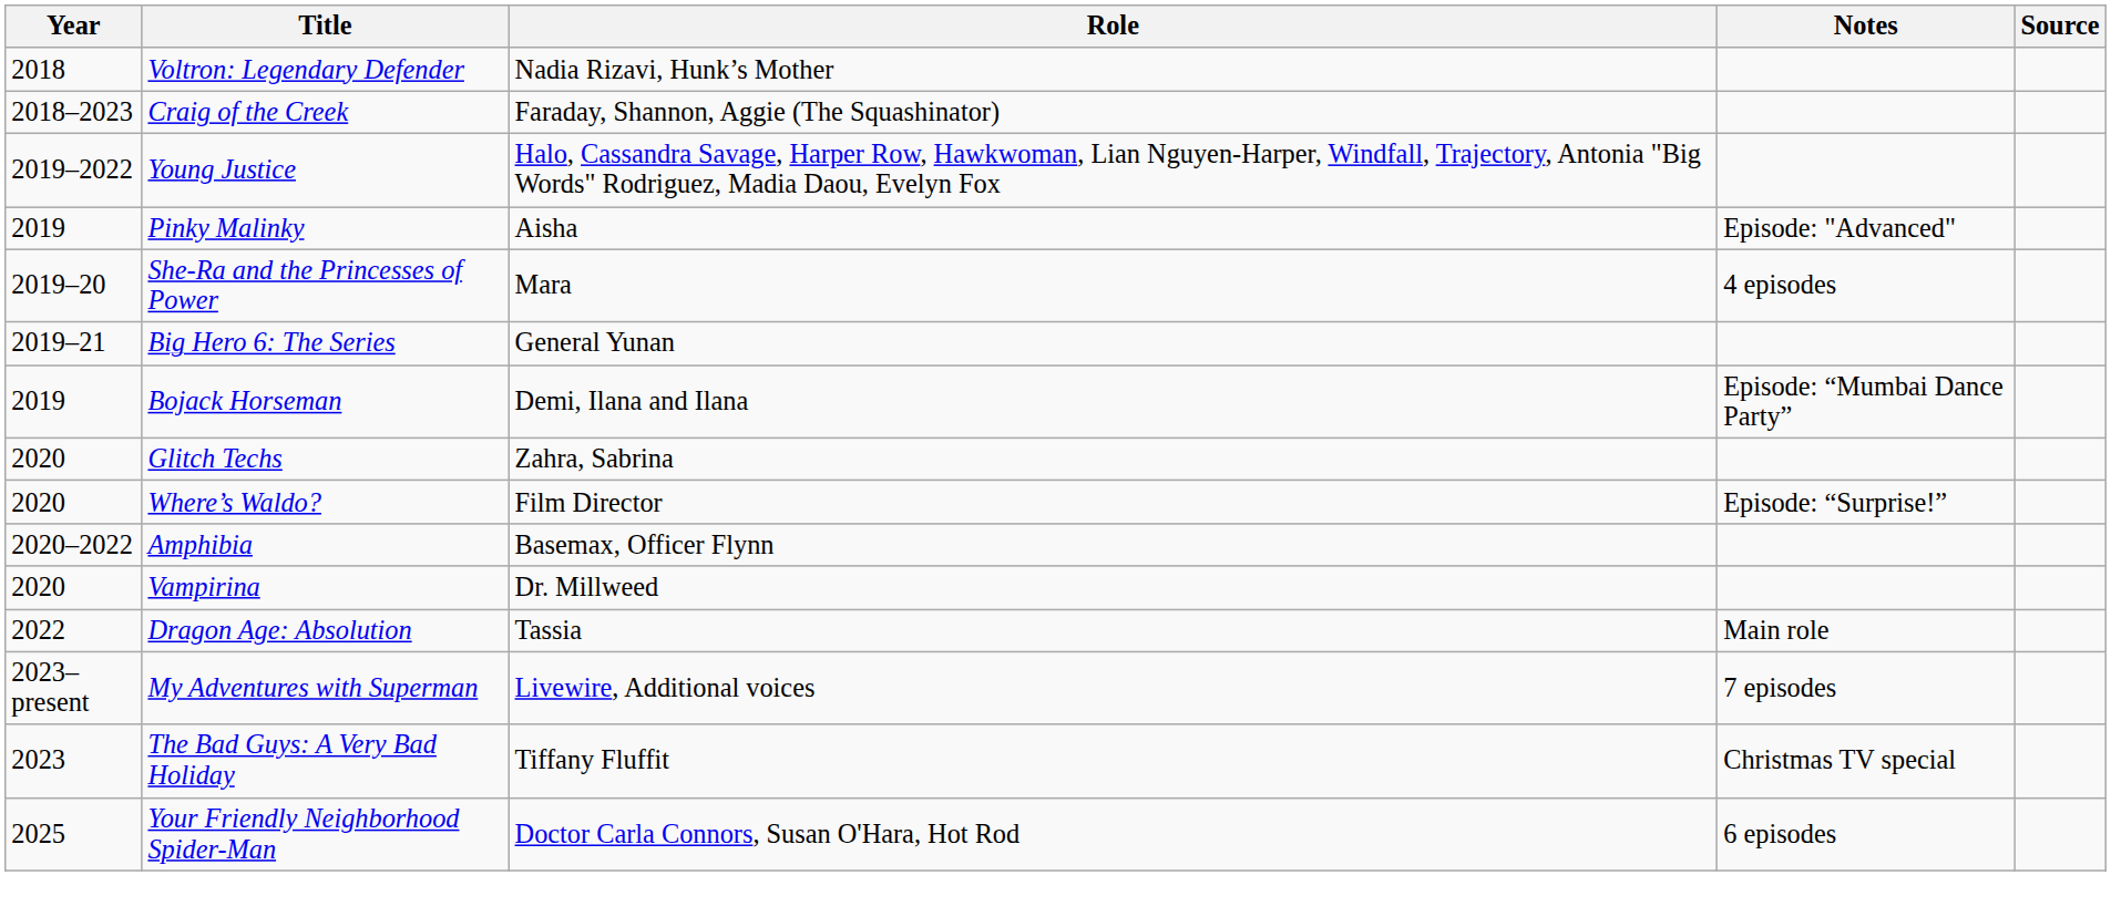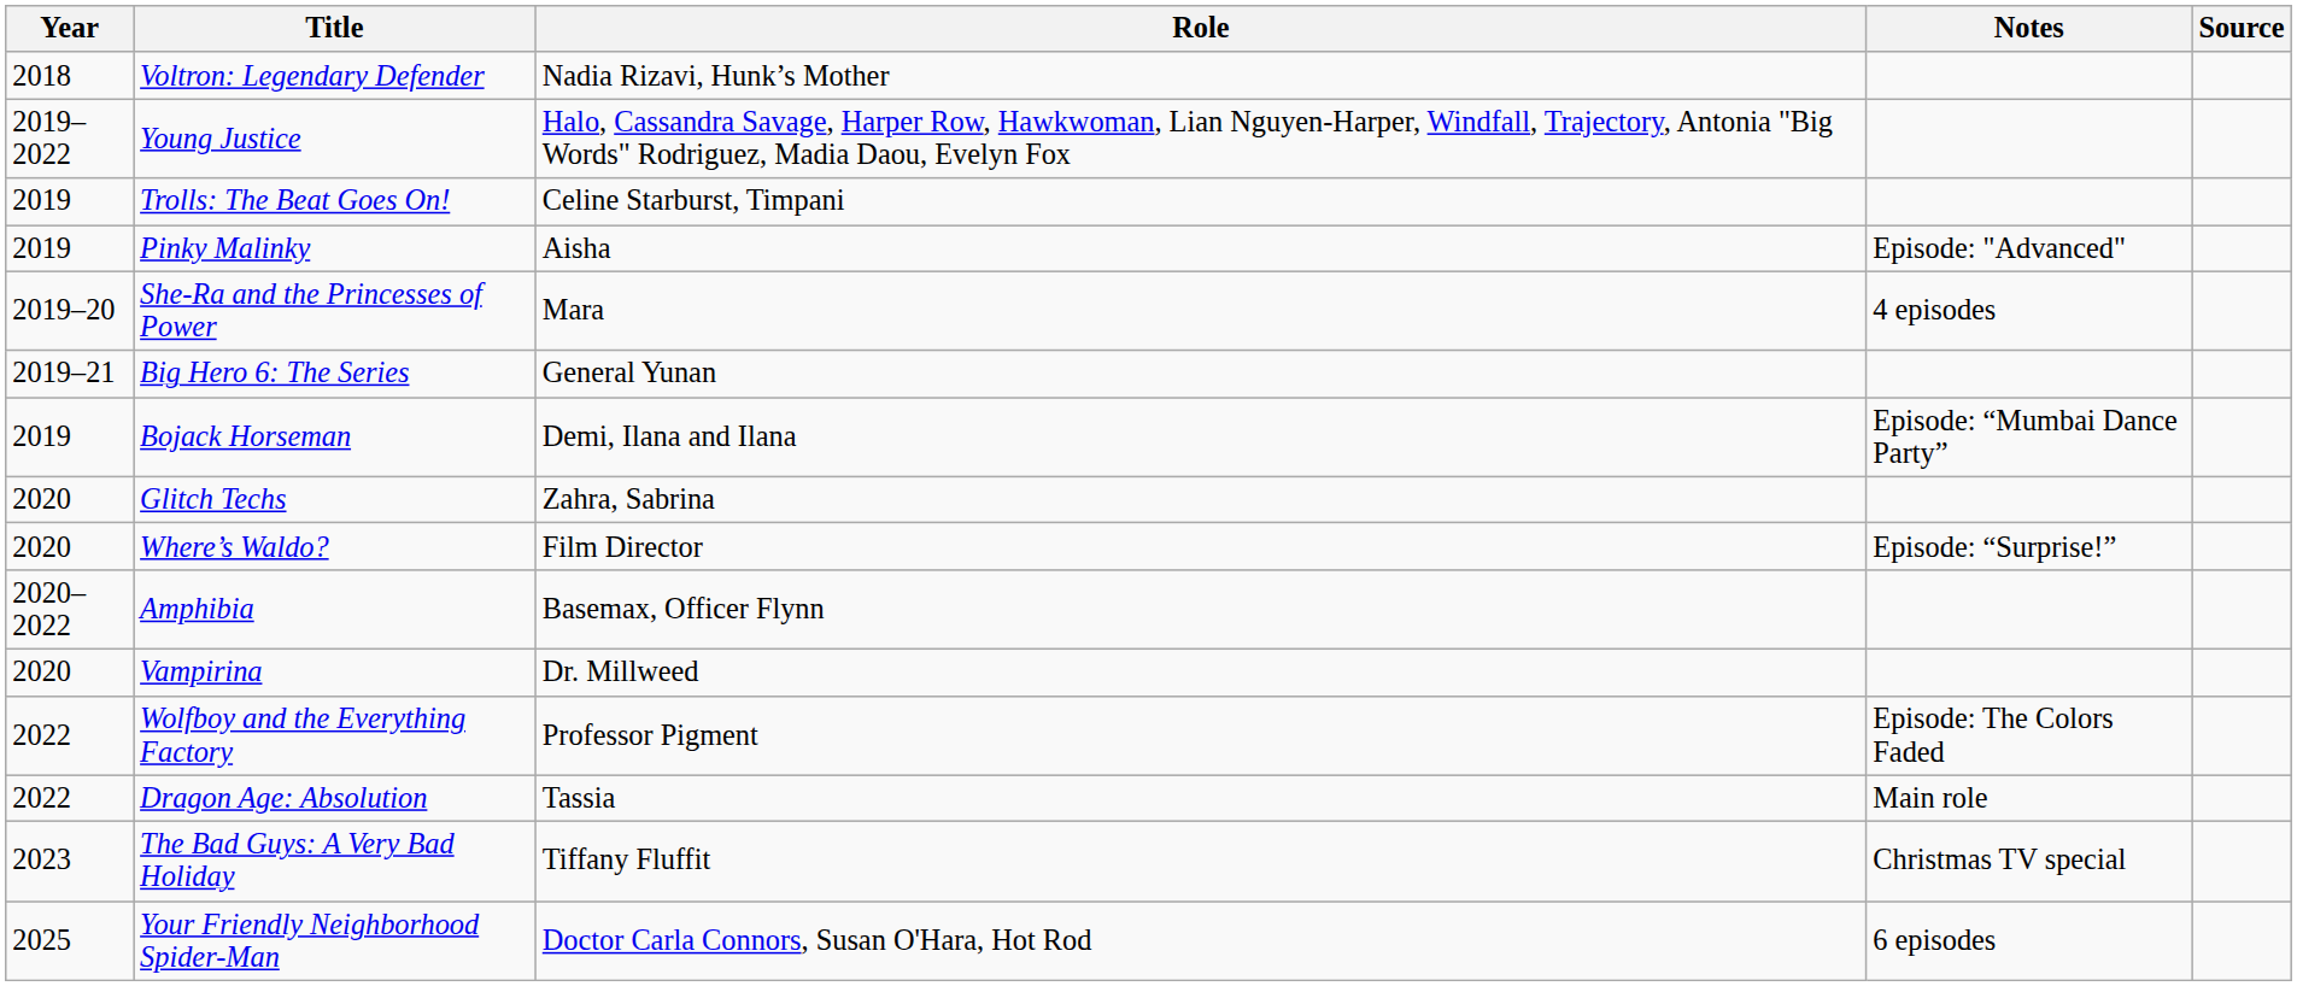 <table class="wikitable sortable">
 <tr>
 <th>Year</th>
 <th>Title</th>
 <th>Role</th>
 <th>Notes</th>
 <th>Source</th>
 </tr>
 <tr>
 <td>2018</td>
 <td><em><a href='#'>Voltron: Legendary Defender</a></em></td>
 <td>Nadia Rizavi, Hunk’s Mother</td>
 <td></td>
 <td></td>
 </tr>
 <tr>
-<td>2018–2023</td>
-<td><em><a href='#'>Craig of the Creek</a></em></td>
-<td>Faraday, Shannon, Aggie (The Squashinator)</td>
+<td>2019–2022</td>
+<td><em><a href='#'>Young Justice</a></em></td>
+<td><a href='#'>Halo</a>, <a href='#'>Cassandra Savage</a>, <a href='#'>Harper Row</a>, <a href='#'>Hawkwoman</a>, Lian Nguyen-Harper, <a href='#'>Windfall</a>, <a href='#'>Trajectory</a>, Antonia "Big Words" Rodriguez, Madia Daou, Evelyn Fox</td>
 <td></td>
 <td></td>
 </tr>
 <tr>
-<td>2019–2022</td>
-<td><em><a href='#'>Young Justice</a></em></td>
-<td><a href='#'>Halo</a>, <a href='#'>Cassandra Savage</a>, <a href='#'>Harper Row</a>, <a href='#'>Hawkwoman</a>, Lian Nguyen-Harper, <a href='#'>Windfall</a>, <a href='#'>Trajectory</a>, Antonia "Big Words" Rodriguez, Madia Daou, Evelyn Fox</td>
+<td>2019</td>
+<td><em><a href='#'>Trolls: The Beat Goes On!</a></em></td>
+<td>Celine Starburst, Timpani</td>
 <td></td>
 <td></td>
 </tr>
 <tr>
 <td>2019</td>
 <td><em><a href='#'>Pinky Malinky</a></em></td>
 <td>Aisha</td>
 <td>Episode: "Advanced"</td>
 <td></td>
 </tr>
 <tr>
 <td>2019–20</td>
 <td><em><a href='#'>She-Ra and the Princesses of Power</a></em></td>
 <td>Mara</td>
 <td>4 episodes</td>
 <td></td>
 </tr>
 <tr>
 <td>2019–21</td>
 <td><em><a href='#'>Big Hero 6: The Series</a></em></td>
 <td>General Yunan</td>
 <td></td>
 <td></td>
 </tr>
 <tr>
 <td>2019</td>
 <td><a href='#'><em>Bojack Horseman</em></a></td>
 <td>Demi, Ilana and Ilana</td>
 <td>Episode: “Mumbai Dance Party”</td>
 <td></td>
 </tr>
 <tr>
 <td>2020</td>
 <td><em><a href='#'>Glitch Techs</a></em></td>
 <td>Zahra, Sabrina</td>
 <td></td>
 <td></td>
 </tr>
 <tr>
 <td>2020</td>
 <td><em><a href='#'>Where’s Waldo?</a></em></td>
 <td>Film Director</td>
 <td>Episode: “Surprise!”</td>
 <td></td>
 </tr>
 <tr>
 <td>2020–2022</td>
 <td><em><a href='#'>Amphibia</a></em></td>
 <td>Basemax, Officer Flynn</td>
 <td></td>
 <td></td>
 </tr>
 <tr>
 <td>2020</td>
 <td><em><a href='#'>Vampirina</a></em></td>
 <td>Dr. Millweed</td>
 <td></td>
 <td></td>
 </tr>
 <tr>
 <td>2022</td>
+<td><em><a href='#'>Wolfboy and the Everything Factory</a></em></td>
+<td>Professor Pigment</td>
+<td>Episode: The Colors Faded</td>
+<td></td>
+</tr>
+<tr>
+<td>2022</td>
 <td><em><a href='#'>Dragon Age: Absolution</a></em></td>
 <td>Tassia</td>
 <td>Main role</td>
-<td></td>
-</tr>
-<tr>
-<td>2023–present</td>
-<td><em><a href='#'>My Adventures with Superman</a></em></td>
-<td><a href='#'>Livewire</a>, Additional voices</td>
-<td>7 episodes</td>
 <td></td>
 </tr>
 <tr>
 <td>2023</td>
 <td><em><a href='#'>The Bad Guys: A Very Bad Holiday</a></em></td>
 <td>Tiffany Fluffit</td>
 <td>Christmas TV special</td>
 <td></td>
 </tr>
 <tr>
 <td>2025</td>
 <td><em><a href='#'>Your Friendly Neighborhood Spider-Man</a></em></td>
 <td><a href='#'>Doctor Carla Connors</a>, Susan O'Hara, Hot Rod</td>
 <td>6 episodes</td>
 <td></td>
 </tr>
 </table>
